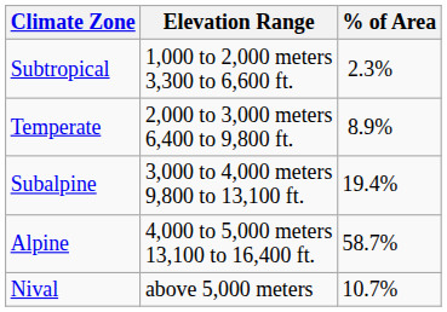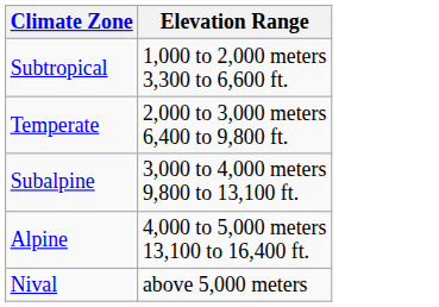 <table class="wikitable">
 <tr>
 <th><a href='#'>Climate Zone</a></th>
 <th>Elevation Range</th>
-<th>% of Area</th>
 </tr>
 <tr>
 <td><a href='#'>Subtropical</a></td>
 <td>1,000 to 2,000 meters<br>3,300 to 6,600 ft.</td>
-<td> 2.3%</td>
 </tr>
 <tr>
 <td><a href='#'>Temperate</a></td>
 <td>2,000 to 3,000 meters<br>6,400 to 9,800 ft.</td>
-<td> 8.9%</td>
 </tr>
 <tr>
 <td><a href='#'>Subalpine</a></td>
 <td>3,000 to 4,000 meters<br>9,800 to 13,100 ft.</td>
-<td>19.4%</td>
 </tr>
 <tr>
 <td><a href='#'>Alpine</a></td>
 <td>4,000 to 5,000 meters<br>13,100 to 16,400 ft.</td>
-<td>58.7%</td>
 </tr>
 <tr>
 <td><a href='#'>Nival</a></td>
 <td>above 5,000 meters</td>
-<td>10.7%</td>
 </tr>
 </table>
